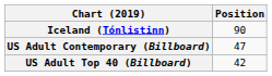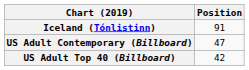 <table class="wikitable sortable plainrowheaders" style="text-align:center">
 <tr>
 <th scope="col">Chart (2019)</th>
 <th scope="col">Position</th>
 </tr>
 <tr>
 <th scope="row">Iceland (<a href='#'>Tónlistinn</a>)</th>
-<td>90</td>
+<td>91</td>
 </tr>
 <tr>
 <th scope="row">US Adult Contemporary (<em>Billboard</em>)</th>
 <td>47</td>
 </tr>
 <tr>
 <th scope="row">US Adult Top 40 (<em>Billboard</em>)</th>
 <td>42</td>
 </tr>
 </table>
